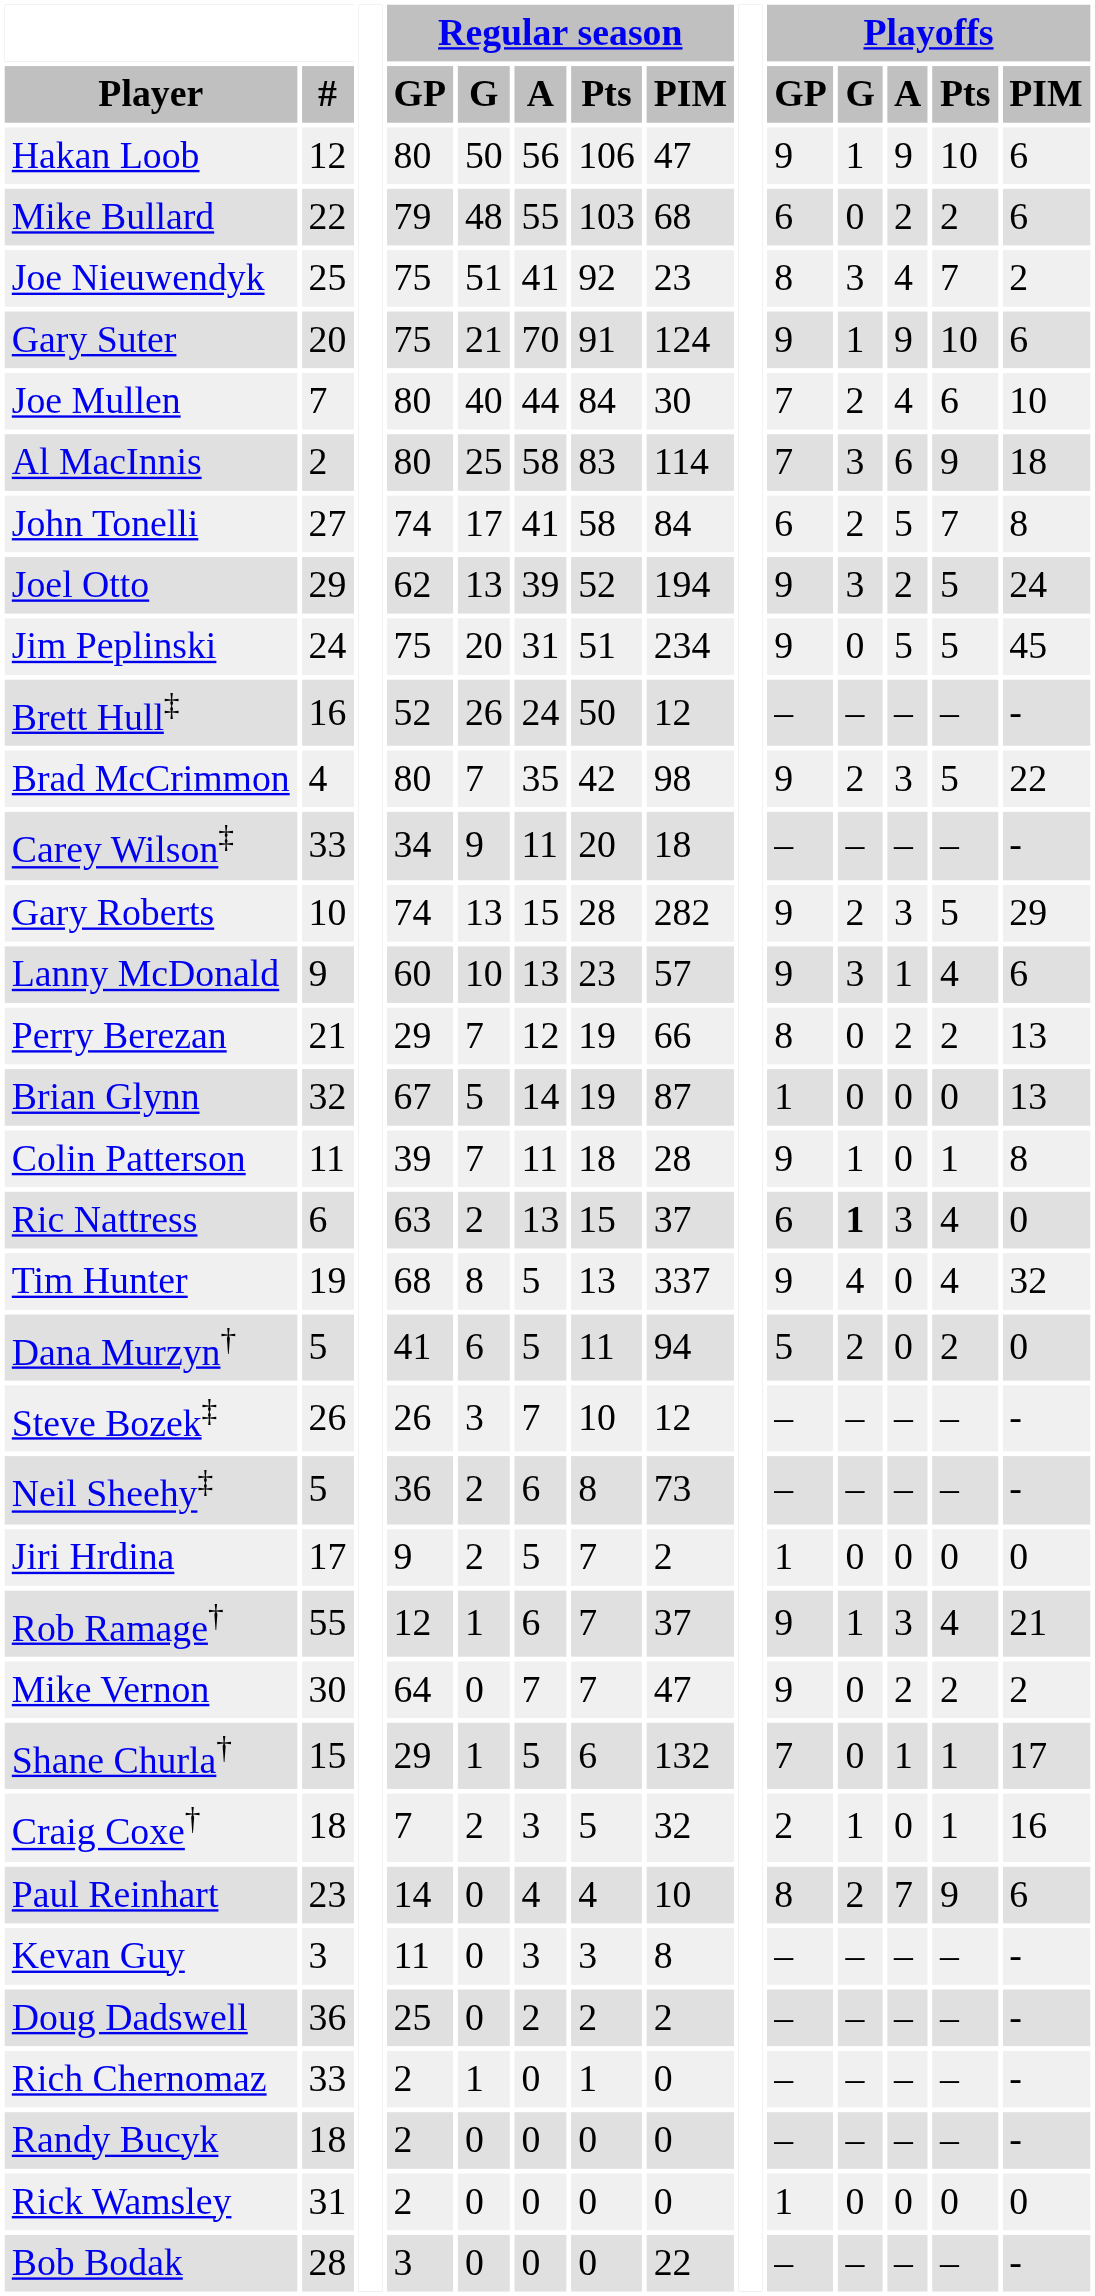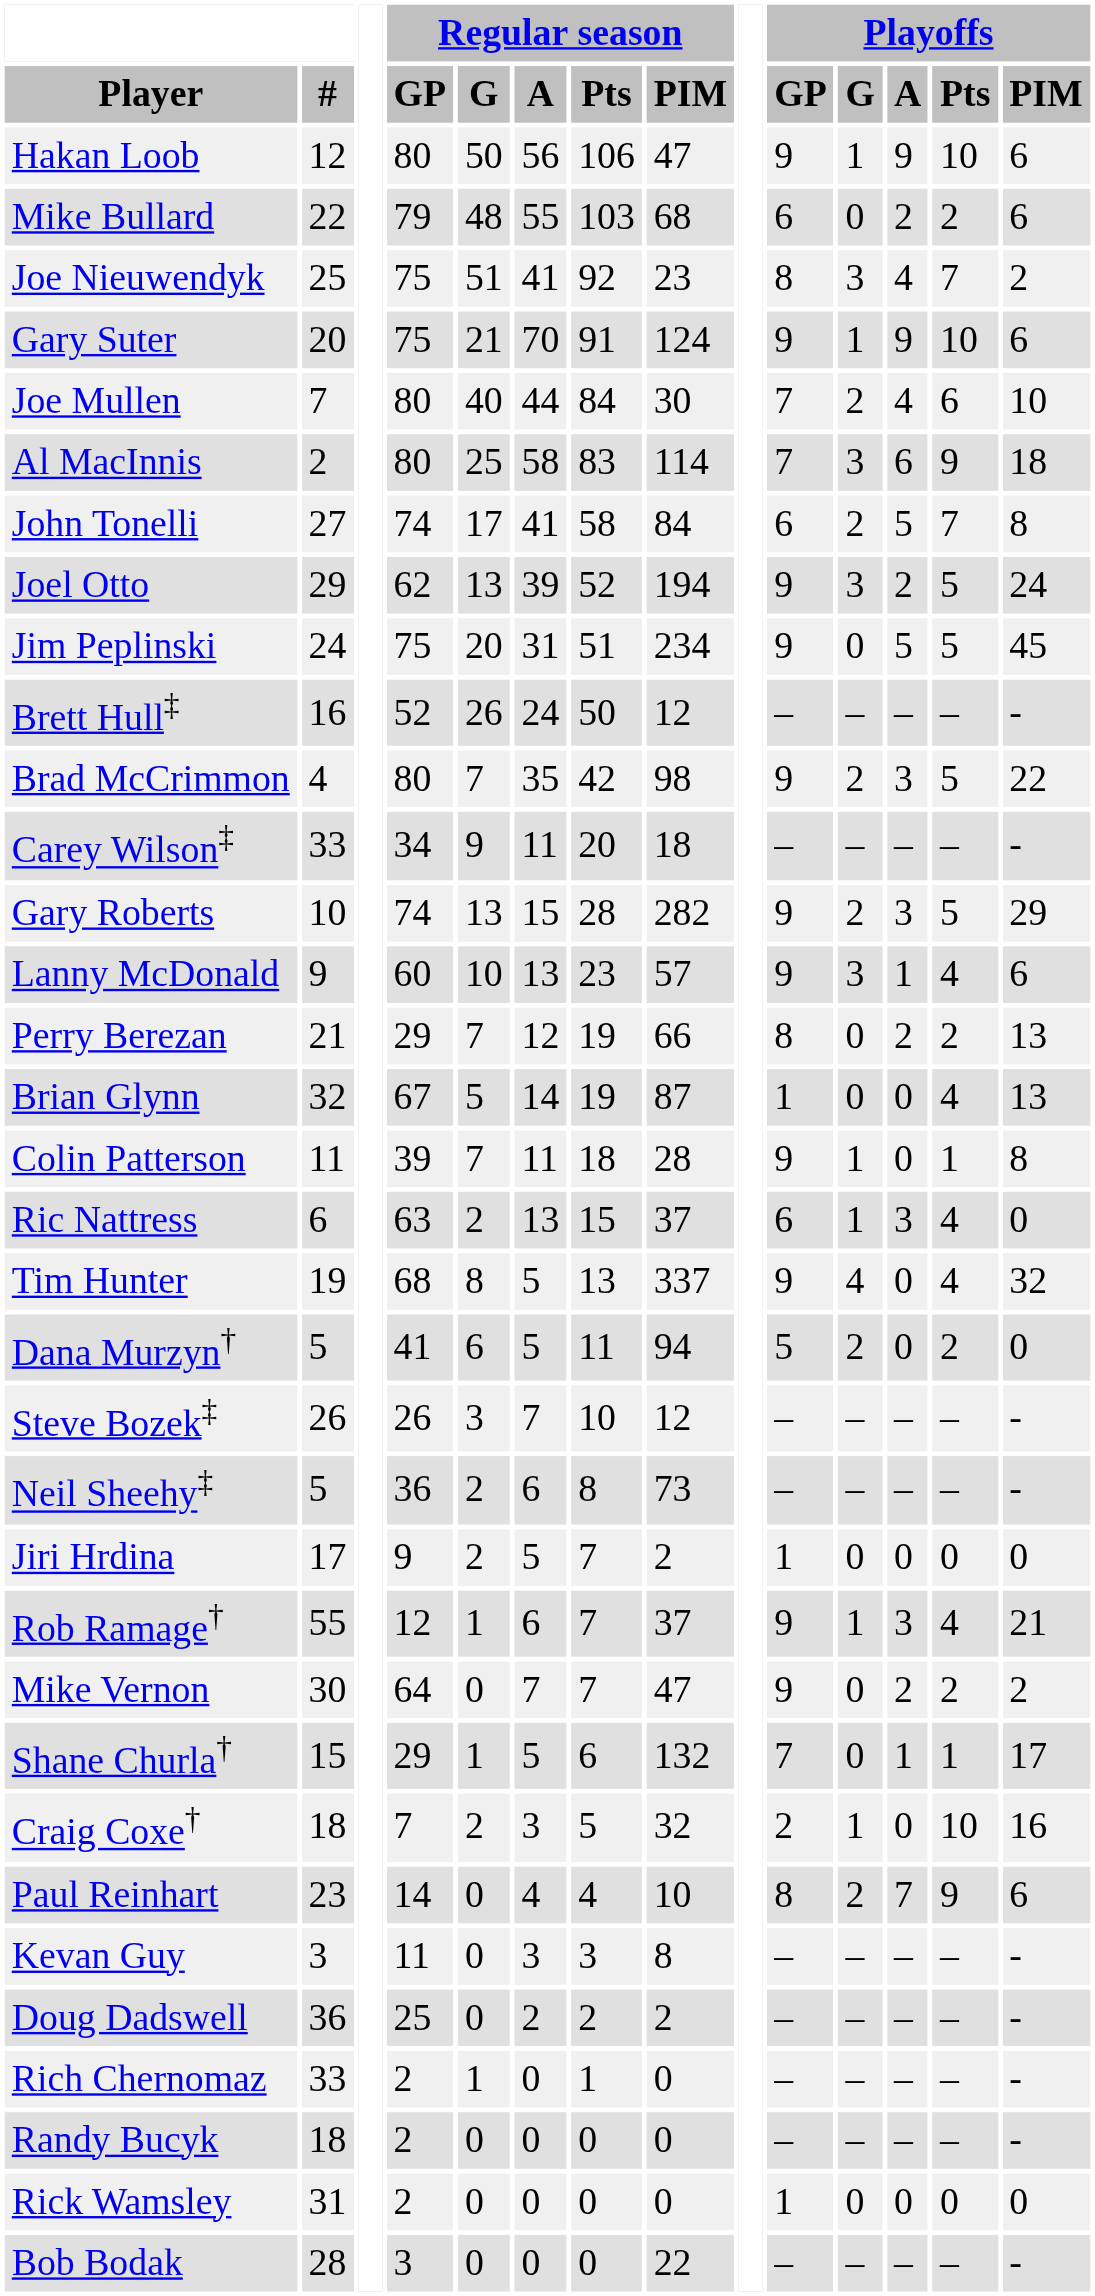 <table BORDER="0" CELLPADDING="3" CELLSPACING="2" ID="Table1">
 <tr ALIGN="center" bgcolor="#c0c0c0">
 <th ALIGN="center" colspan="2" bgcolor="#ffffff"> </th>
 <th ALIGN="center" rowspan="99" bgcolor="#ffffff"> </th>
 <th ALIGN="center" colspan="5"><a href='#'>Regular season</a></th>
 <th ALIGN="center" rowspan="99" bgcolor="#ffffff"> </th>
 <th ALIGN="center" colspan="5"><a href='#'>Playoffs</a></th>
 </tr>
 <tr ALIGN="center" bgcolor="#c0c0c0">
 <th ALIGN="center">Player</th>
 <th ALIGN="center">#</th>
 <th ALIGN="center">GP</th>
 <th ALIGN="center">G</th>
 <th ALIGN="center">A</th>
 <th ALIGN="center">Pts</th>
 <th ALIGN="center">PIM</th>
 <th ALIGN="center">GP</th>
 <th ALIGN="center">G</th>
 <th ALIGN="center">A</th>
 <th ALIGN="center">Pts</th>
 <th ALIGN="center">PIM</th>
 </tr>
 <tr bgcolor="#f0f0f0">
 <td><a href='#'>Hakan Loob</a></td>
 <td>12</td>
 <td>80</td>
 <td>50</td>
 <td>56</td>
 <td>106</td>
 <td>47</td>
 <td>9</td>
 <td>1</td>
 <td>9</td>
 <td>10</td>
 <td>6</td>
 </tr>
 <tr bgcolor="#e0e0e0">
 <td><a href='#'>Mike Bullard</a></td>
 <td>22</td>
 <td>79</td>
 <td>48</td>
 <td>55</td>
 <td>103</td>
 <td>68</td>
 <td>6</td>
 <td>0</td>
 <td>2</td>
 <td>2</td>
 <td>6</td>
 </tr>
 <tr bgcolor="#f0f0f0">
 <td><a href='#'>Joe Nieuwendyk</a></td>
 <td>25</td>
 <td>75</td>
 <td>51</td>
 <td>41</td>
 <td>92</td>
 <td>23</td>
 <td>8</td>
 <td>3</td>
 <td>4</td>
 <td>7</td>
 <td>2</td>
 </tr>
 <tr bgcolor="#e0e0e0">
 <td><a href='#'>Gary Suter</a></td>
 <td>20</td>
 <td>75</td>
 <td>21</td>
 <td>70</td>
 <td>91</td>
 <td>124</td>
 <td>9</td>
 <td>1</td>
 <td>9</td>
 <td>10</td>
 <td>6</td>
 </tr>
 <tr bgcolor="#f0f0f0">
 <td><a href='#'>Joe Mullen</a></td>
 <td>7</td>
 <td>80</td>
 <td>40</td>
 <td>44</td>
 <td>84</td>
 <td>30</td>
 <td>7</td>
 <td>2</td>
 <td>4</td>
 <td>6</td>
 <td>10</td>
 </tr>
 <tr bgcolor="#e0e0e0">
 <td><a href='#'>Al MacInnis</a></td>
 <td>2</td>
 <td>80</td>
 <td>25</td>
 <td>58</td>
 <td>83</td>
 <td>114</td>
 <td>7</td>
 <td>3</td>
 <td>6</td>
 <td>9</td>
 <td>18</td>
 </tr>
 <tr bgcolor="#f0f0f0">
 <td><a href='#'>John Tonelli</a></td>
 <td>27</td>
 <td>74</td>
 <td>17</td>
 <td>41</td>
 <td>58</td>
 <td>84</td>
 <td>6</td>
 <td>2</td>
 <td>5</td>
 <td>7</td>
 <td>8</td>
 </tr>
 <tr bgcolor="#e0e0e0">
 <td><a href='#'>Joel Otto</a></td>
 <td>29</td>
 <td>62</td>
 <td>13</td>
 <td>39</td>
 <td>52</td>
 <td>194</td>
 <td>9</td>
 <td>3</td>
 <td>2</td>
 <td>5</td>
 <td>24</td>
 </tr>
 <tr bgcolor="#f0f0f0">
 <td><a href='#'>Jim Peplinski</a></td>
 <td>24</td>
 <td>75</td>
 <td>20</td>
 <td>31</td>
 <td>51</td>
 <td>234</td>
 <td>9</td>
 <td>0</td>
 <td>5</td>
 <td>5</td>
 <td>45</td>
 </tr>
 <tr bgcolor="#e0e0e0">
 <td><a href='#'>Brett Hull</a><sup>‡</sup></td>
 <td>16</td>
 <td>52</td>
 <td>26</td>
 <td>24</td>
 <td>50</td>
 <td>12</td>
 <td>–</td>
 <td>–</td>
 <td>–</td>
 <td>–</td>
 <td>-</td>
 </tr>
 <tr bgcolor="#f0f0f0">
 <td><a href='#'>Brad McCrimmon</a></td>
 <td>4</td>
 <td>80</td>
 <td>7</td>
 <td>35</td>
 <td>42</td>
 <td>98</td>
 <td>9</td>
 <td>2</td>
 <td>3</td>
 <td>5</td>
 <td>22</td>
 </tr>
 <tr bgcolor="#e0e0e0">
 <td><a href='#'>Carey Wilson</a><sup>‡</sup></td>
 <td>33</td>
 <td>34</td>
 <td>9</td>
 <td>11</td>
 <td>20</td>
 <td>18</td>
 <td>–</td>
 <td>–</td>
 <td>–</td>
 <td>–</td>
 <td>-</td>
 </tr>
 <tr bgcolor="#f0f0f0">
 <td><a href='#'>Gary Roberts</a></td>
 <td>10</td>
 <td>74</td>
 <td>13</td>
 <td>15</td>
 <td>28</td>
 <td>282</td>
 <td>9</td>
 <td>2</td>
 <td>3</td>
 <td>5</td>
 <td>29</td>
 </tr>
 <tr bgcolor="#e0e0e0">
 <td><a href='#'>Lanny McDonald</a></td>
 <td>9</td>
 <td>60</td>
 <td>10</td>
 <td>13</td>
 <td>23</td>
 <td>57</td>
 <td>9</td>
 <td>3</td>
 <td>1</td>
 <td>4</td>
 <td>6</td>
 </tr>
 <tr bgcolor="#f0f0f0">
 <td><a href='#'>Perry Berezan</a></td>
 <td>21</td>
 <td>29</td>
 <td>7</td>
 <td>12</td>
 <td>19</td>
 <td>66</td>
 <td>8</td>
 <td>0</td>
 <td>2</td>
 <td>2</td>
 <td>13</td>
 </tr>
 <tr bgcolor="#e0e0e0">
 <td><a href='#'>Brian Glynn</a></td>
 <td>32</td>
 <td>67</td>
 <td>5</td>
 <td>14</td>
 <td>19</td>
 <td>87</td>
 <td>1</td>
 <td>0</td>
 <td>0</td>
-<td>0</td>
+<td>4</td>
 <td>13</td>
 </tr>
 <tr bgcolor="#f0f0f0">
 <td><a href='#'>Colin Patterson</a></td>
 <td>11</td>
 <td>39</td>
 <td>7</td>
 <td>11</td>
 <td>18</td>
 <td>28</td>
 <td>9</td>
 <td>1</td>
 <td>0</td>
 <td>1</td>
 <td>8</td>
 </tr>
 <tr bgcolor="#e0e0e0">
 <td><a href='#'>Ric Nattress</a></td>
 <td>6</td>
 <td>63</td>
 <td>2</td>
 <td>13</td>
 <td>15</td>
 <td>37</td>
 <td>6</td>
-<td><strong>1</strong></td>
+<td>1</td>
 <td>3</td>
 <td>4</td>
 <td>0</td>
 </tr>
 <tr bgcolor="#f0f0f0">
 <td><a href='#'>Tim Hunter</a></td>
 <td>19</td>
 <td>68</td>
 <td>8</td>
 <td>5</td>
 <td>13</td>
 <td>337</td>
 <td>9</td>
 <td>4</td>
 <td>0</td>
 <td>4</td>
 <td>32</td>
 </tr>
 <tr bgcolor="#e0e0e0">
 <td><a href='#'>Dana Murzyn</a><sup>†</sup></td>
 <td>5</td>
 <td>41</td>
 <td>6</td>
 <td>5</td>
 <td>11</td>
 <td>94</td>
 <td>5</td>
 <td>2</td>
 <td>0</td>
 <td>2</td>
 <td>0</td>
 </tr>
 <tr bgcolor="#f0f0f0">
 <td><a href='#'>Steve Bozek</a><sup>‡</sup></td>
 <td>26</td>
 <td>26</td>
 <td>3</td>
 <td>7</td>
 <td>10</td>
 <td>12</td>
 <td>–</td>
 <td>–</td>
 <td>–</td>
 <td>–</td>
 <td>-</td>
 </tr>
 <tr bgcolor="#e0e0e0">
 <td><a href='#'>Neil Sheehy</a><sup>‡</sup></td>
 <td>5</td>
 <td>36</td>
 <td>2</td>
 <td>6</td>
 <td>8</td>
 <td>73</td>
 <td>–</td>
 <td>–</td>
 <td>–</td>
 <td>–</td>
 <td>-</td>
 </tr>
 <tr bgcolor="#f0f0f0">
 <td><a href='#'>Jiri Hrdina</a></td>
 <td>17</td>
 <td>9</td>
 <td>2</td>
 <td>5</td>
 <td>7</td>
 <td>2</td>
 <td>1</td>
 <td>0</td>
 <td>0</td>
 <td>0</td>
 <td>0</td>
 </tr>
 <tr bgcolor="#e0e0e0">
 <td><a href='#'>Rob Ramage</a><sup>†</sup></td>
 <td>55</td>
 <td>12</td>
 <td>1</td>
 <td>6</td>
 <td>7</td>
 <td>37</td>
 <td>9</td>
 <td>1</td>
 <td>3</td>
 <td>4</td>
 <td>21</td>
 </tr>
 <tr bgcolor="#f0f0f0">
 <td><a href='#'>Mike Vernon</a></td>
 <td>30</td>
 <td>64</td>
 <td>0</td>
 <td>7</td>
 <td>7</td>
 <td>47</td>
 <td>9</td>
 <td>0</td>
 <td>2</td>
 <td>2</td>
 <td>2</td>
 </tr>
 <tr bgcolor="#e0e0e0">
 <td><a href='#'>Shane Churla</a><sup>†</sup></td>
 <td>15</td>
 <td>29</td>
 <td>1</td>
 <td>5</td>
 <td>6</td>
 <td>132</td>
 <td>7</td>
 <td>0</td>
 <td>1</td>
 <td>1</td>
 <td>17</td>
 </tr>
 <tr bgcolor="#f0f0f0">
 <td><a href='#'>Craig Coxe</a><sup>†</sup></td>
 <td>18</td>
 <td>7</td>
 <td>2</td>
 <td>3</td>
 <td>5</td>
 <td>32</td>
 <td>2</td>
 <td>1</td>
 <td>0</td>
-<td>1</td>
+<td>10</td>
 <td>16</td>
 </tr>
 <tr bgcolor="#e0e0e0">
 <td><a href='#'>Paul Reinhart</a></td>
 <td>23</td>
 <td>14</td>
 <td>0</td>
 <td>4</td>
 <td>4</td>
 <td>10</td>
 <td>8</td>
 <td>2</td>
 <td>7</td>
 <td>9</td>
 <td>6</td>
 </tr>
 <tr bgcolor="#f0f0f0">
 <td><a href='#'>Kevan Guy</a></td>
 <td>3</td>
 <td>11</td>
 <td>0</td>
 <td>3</td>
 <td>3</td>
 <td>8</td>
 <td>–</td>
 <td>–</td>
 <td>–</td>
 <td>–</td>
 <td>-</td>
 </tr>
 <tr bgcolor="#e0e0e0">
 <td><a href='#'>Doug Dadswell</a></td>
 <td>36</td>
 <td>25</td>
 <td>0</td>
 <td>2</td>
 <td>2</td>
 <td>2</td>
 <td>–</td>
 <td>–</td>
 <td>–</td>
 <td>–</td>
 <td>-</td>
 </tr>
 <tr bgcolor="#f0f0f0">
 <td><a href='#'>Rich Chernomaz</a></td>
 <td>33</td>
 <td>2</td>
 <td>1</td>
 <td>0</td>
 <td>1</td>
 <td>0</td>
 <td>–</td>
 <td>–</td>
 <td>–</td>
 <td>–</td>
 <td>-</td>
 </tr>
 <tr bgcolor="#e0e0e0">
 <td><a href='#'>Randy Bucyk</a></td>
 <td>18</td>
 <td>2</td>
 <td>0</td>
 <td>0</td>
 <td>0</td>
 <td>0</td>
 <td>–</td>
 <td>–</td>
 <td>–</td>
 <td>–</td>
 <td>-</td>
 </tr>
 <tr bgcolor="#f0f0f0">
 <td><a href='#'>Rick Wamsley</a></td>
 <td>31</td>
 <td>2</td>
 <td>0</td>
 <td>0</td>
 <td>0</td>
 <td>0</td>
 <td>1</td>
 <td>0</td>
 <td>0</td>
 <td>0</td>
 <td>0</td>
 </tr>
 <tr bgcolor="#e0e0e0">
 <td><a href='#'>Bob Bodak</a></td>
 <td>28</td>
 <td>3</td>
 <td>0</td>
 <td>0</td>
 <td>0</td>
 <td>22</td>
 <td>–</td>
 <td>–</td>
 <td>–</td>
 <td>–</td>
 <td>-</td>
 </tr>
 </table>
